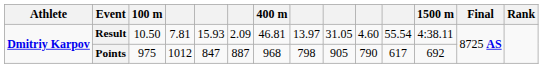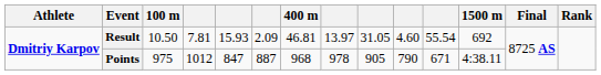 <table class="wikitable" style="font-size:90%">
 <tr>
 <th>Athlete</th>
 <th>Event</th>
 <th>100 m</th>
 <th></th>
 <th></th>
 <th></th>
 <th>400 m</th>
 <th></th>
 <th></th>
 <th></th>
 <th></th>
 <th>1500 m</th>
 <th>Final</th>
 <th>Rank</th>
 </tr>
 <tr align=center>
 <td align=left rowspan=2><strong><a href='#'>Dmitriy Karpov</a></strong></td>
 <th style="font-size:95%">Result</th>
 <td>10.50</td>
 <td>7.81</td>
 <td>15.93</td>
 <td>2.09</td>
 <td>46.81</td>
 <td>13.97</td>
 <td>31.05</td>
 <td>4.60</td>
 <td>55.54</td>
-<td>4:38.11</td>
+<td>692</td>
 <td rowspan=2>8725 <strong><a href='#'>AS</a></strong></td>
 <td rowspan=2></td>
 </tr>
 <tr align=center>
 <th style="font-size:95%">Points</th>
 <td>975</td>
 <td>1012</td>
 <td>847</td>
 <td>887</td>
 <td>968</td>
-<td>798</td>
+<td>978</td>
 <td>905</td>
 <td>790</td>
-<td>617</td>
-<td>692</td>
+<td>671</td>
+<td>4:38.11</td>
 </tr>
 </table>
